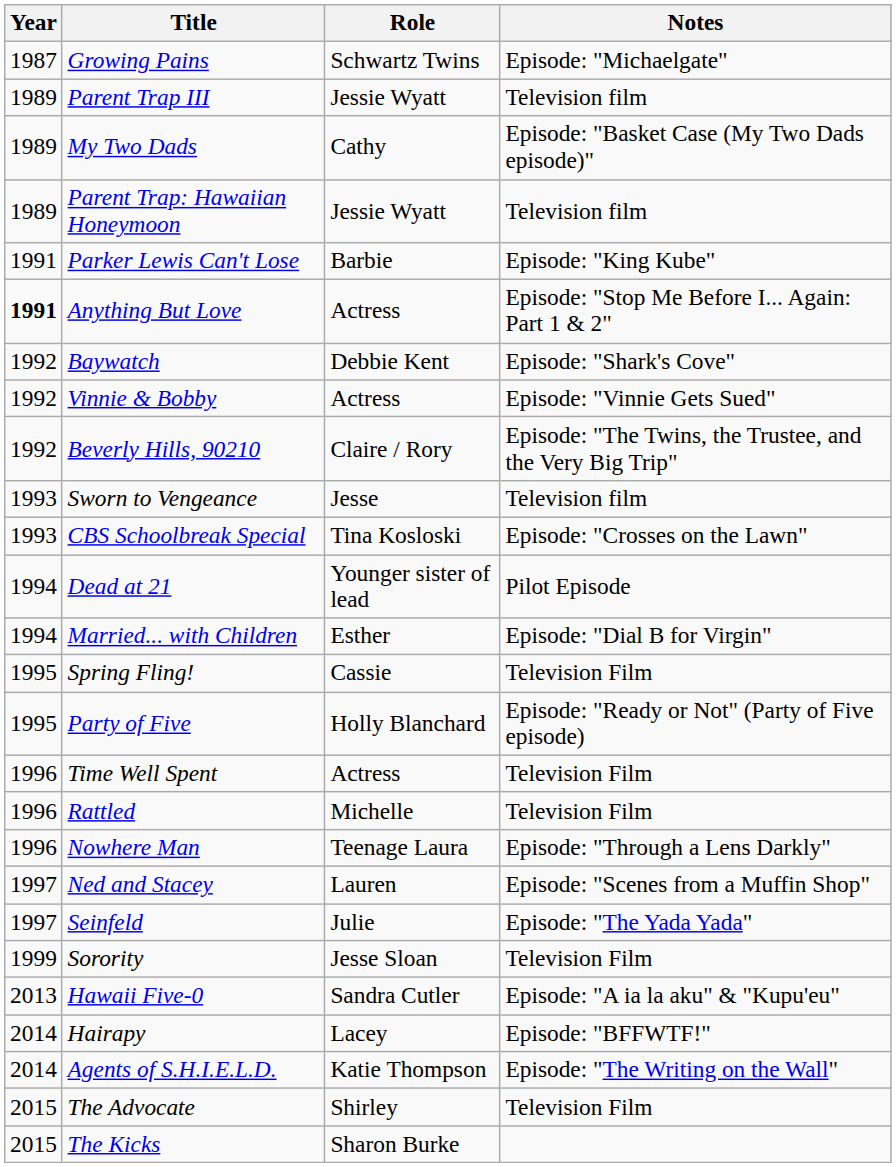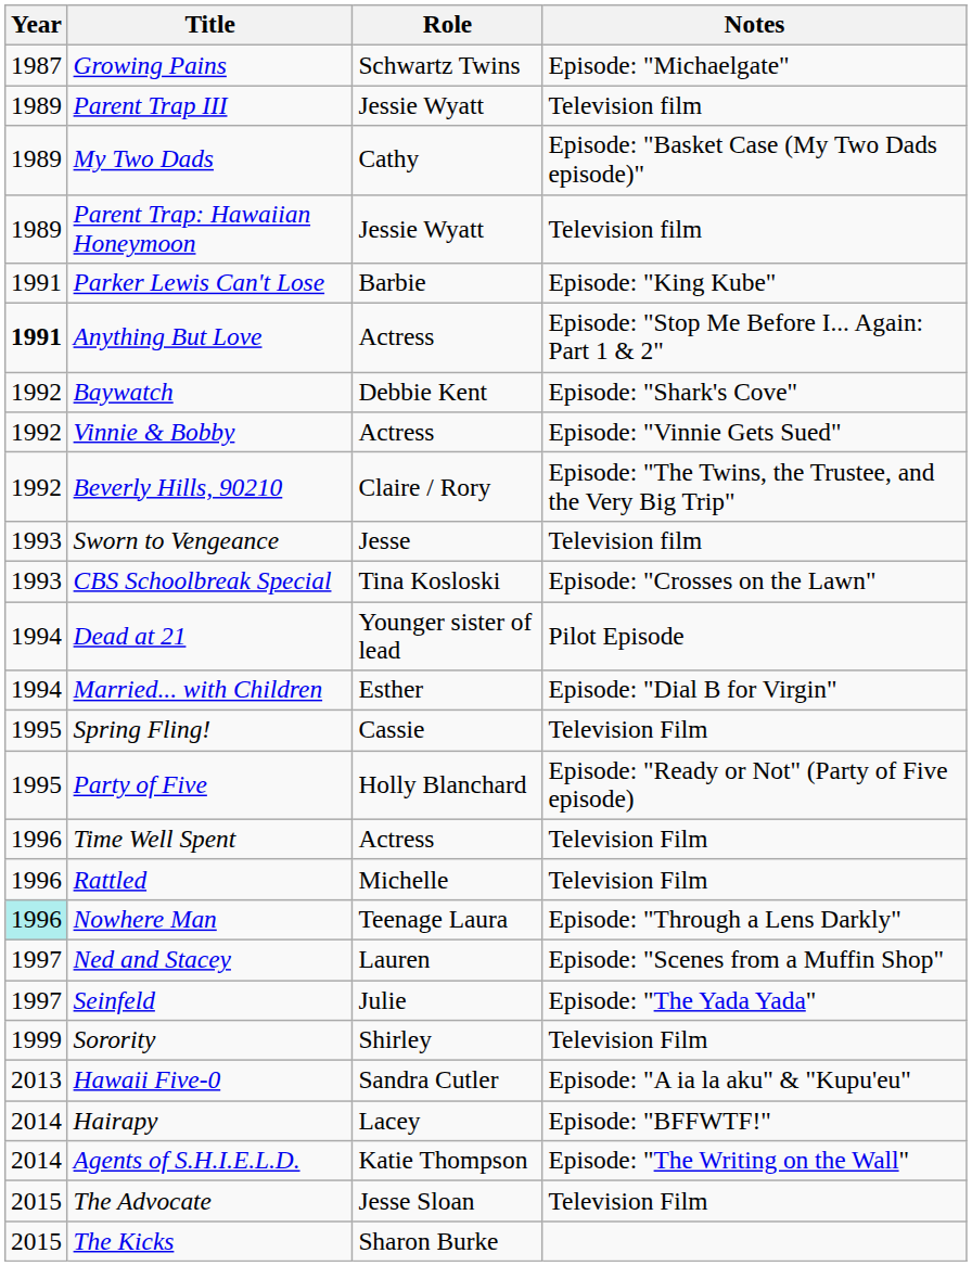 <table class="wikitable sortable">
 <tr>
 <th>Year</th>
 <th>Title</th>
 <th>Role</th>
 <th class="unsortable">Notes</th>
 </tr>
 <tr>
 <td>1987</td>
 <td><em><a href='#'>Growing Pains</a></em></td>
 <td>Schwartz Twins</td>
 <td>Episode: "Michaelgate"</td>
 </tr>
 <tr>
 <td>1989</td>
 <td><em><a href='#'>Parent Trap III</a></em></td>
 <td>Jessie Wyatt</td>
 <td>Television film</td>
 </tr>
 <tr>
 <td>1989</td>
 <td><em><a href='#'>My Two Dads</a></em></td>
 <td>Cathy</td>
 <td>Episode: "Basket Case (My Two Dads episode)"</td>
 </tr>
 <tr>
 <td>1989</td>
 <td><em><a href='#'>Parent Trap: Hawaiian Honeymoon</a></em></td>
 <td>Jessie Wyatt</td>
 <td>Television film</td>
 </tr>
 <tr>
 <td>1991</td>
 <td><em><a href='#'>Parker Lewis Can't Lose</a></em></td>
 <td>Barbie</td>
 <td>Episode: "King Kube"</td>
 </tr>
 <tr>
 <td><strong>1991</strong></td>
 <td><em><a href='#'>Anything But Love</a></em></td>
 <td>Actress</td>
 <td>Episode: "Stop Me Before I... Again: Part 1 & 2"</td>
 </tr>
 <tr>
 <td>1992</td>
 <td><em><a href='#'>Baywatch</a></em></td>
 <td>Debbie Kent</td>
 <td>Episode: "Shark's Cove"</td>
 </tr>
 <tr>
 <td>1992</td>
 <td><em><a href='#'>Vinnie & Bobby</a></em></td>
 <td>Actress</td>
 <td>Episode: "Vinnie Gets Sued"</td>
 </tr>
 <tr>
 <td>1992</td>
 <td><em><a href='#'>Beverly Hills, 90210</a></em></td>
 <td>Claire / Rory</td>
 <td>Episode: "The Twins, the Trustee, and the Very Big Trip"</td>
 </tr>
 <tr>
 <td>1993</td>
 <td><em>Sworn to Vengeance</em></td>
 <td>Jesse</td>
 <td>Television film</td>
 </tr>
 <tr>
 <td>1993</td>
 <td><em><a href='#'>CBS Schoolbreak Special</a></em></td>
 <td>Tina Kosloski</td>
 <td>Episode: "Crosses on the Lawn"</td>
 </tr>
 <tr>
 <td>1994</td>
 <td><em><a href='#'>Dead at 21</a></em></td>
 <td>Younger sister of lead</td>
 <td>Pilot Episode</td>
 </tr>
 <tr>
 <td>1994</td>
 <td><em><a href='#'>Married... with Children</a></em></td>
 <td>Esther</td>
 <td>Episode: "Dial B for Virgin"</td>
 </tr>
 <tr>
 <td>1995</td>
 <td><em>Spring Fling!</em></td>
 <td>Cassie</td>
 <td>Television Film</td>
 </tr>
 <tr>
 <td>1995</td>
 <td><em><a href='#'>Party of Five</a></em></td>
 <td>Holly Blanchard</td>
 <td>Episode: "Ready or Not" (Party of Five episode)</td>
 </tr>
 <tr>
 <td>1996</td>
 <td><em>Time Well Spent</em></td>
 <td>Actress</td>
 <td>Television Film</td>
 </tr>
 <tr>
 <td>1996</td>
 <td><em><a href='#'>Rattled</a></em></td>
 <td>Michelle</td>
 <td>Television Film</td>
 </tr>
 <tr>
-<td>1996</td>
+<td style="background: paleturquoise;">1996</td>
 <td><em><a href='#'>Nowhere Man</a></em></td>
 <td>Teenage Laura</td>
 <td>Episode: "Through a Lens Darkly"</td>
 </tr>
 <tr>
 <td>1997</td>
 <td><em><a href='#'>Ned and Stacey</a></em></td>
 <td>Lauren</td>
 <td>Episode: "Scenes from a Muffin Shop"</td>
 </tr>
 <tr>
 <td>1997</td>
 <td><em><a href='#'>Seinfeld</a></em></td>
 <td>Julie</td>
 <td>Episode: "<a href='#'>The Yada Yada</a>"</td>
 </tr>
 <tr>
 <td>1999</td>
 <td><em>Sorority</em></td>
-<td>Jesse Sloan</td>
+<td>Shirley</td>
 <td>Television Film</td>
 </tr>
 <tr>
 <td>2013</td>
 <td><em><a href='#'>Hawaii Five-0</a></em></td>
 <td>Sandra Cutler</td>
 <td>Episode: "A ia la aku" & "Kupu'eu"</td>
 </tr>
 <tr>
 <td>2014</td>
 <td><em>Hairapy</em></td>
 <td>Lacey</td>
 <td>Episode: "BFFWTF!"</td>
 </tr>
 <tr>
 <td>2014</td>
 <td><em><a href='#'>Agents of S.H.I.E.L.D.</a></em></td>
 <td>Katie Thompson</td>
 <td>Episode: "<a href='#'>The Writing on the Wall</a>"</td>
 </tr>
 <tr>
 <td>2015</td>
 <td><em>The Advocate</em></td>
-<td>Shirley</td>
+<td>Jesse Sloan</td>
 <td>Television Film</td>
 </tr>
 <tr>
 <td>2015</td>
 <td><em><a href='#'>The Kicks</a></em></td>
 <td>Sharon Burke</td>
 <td></td>
 </tr>
 </table>
